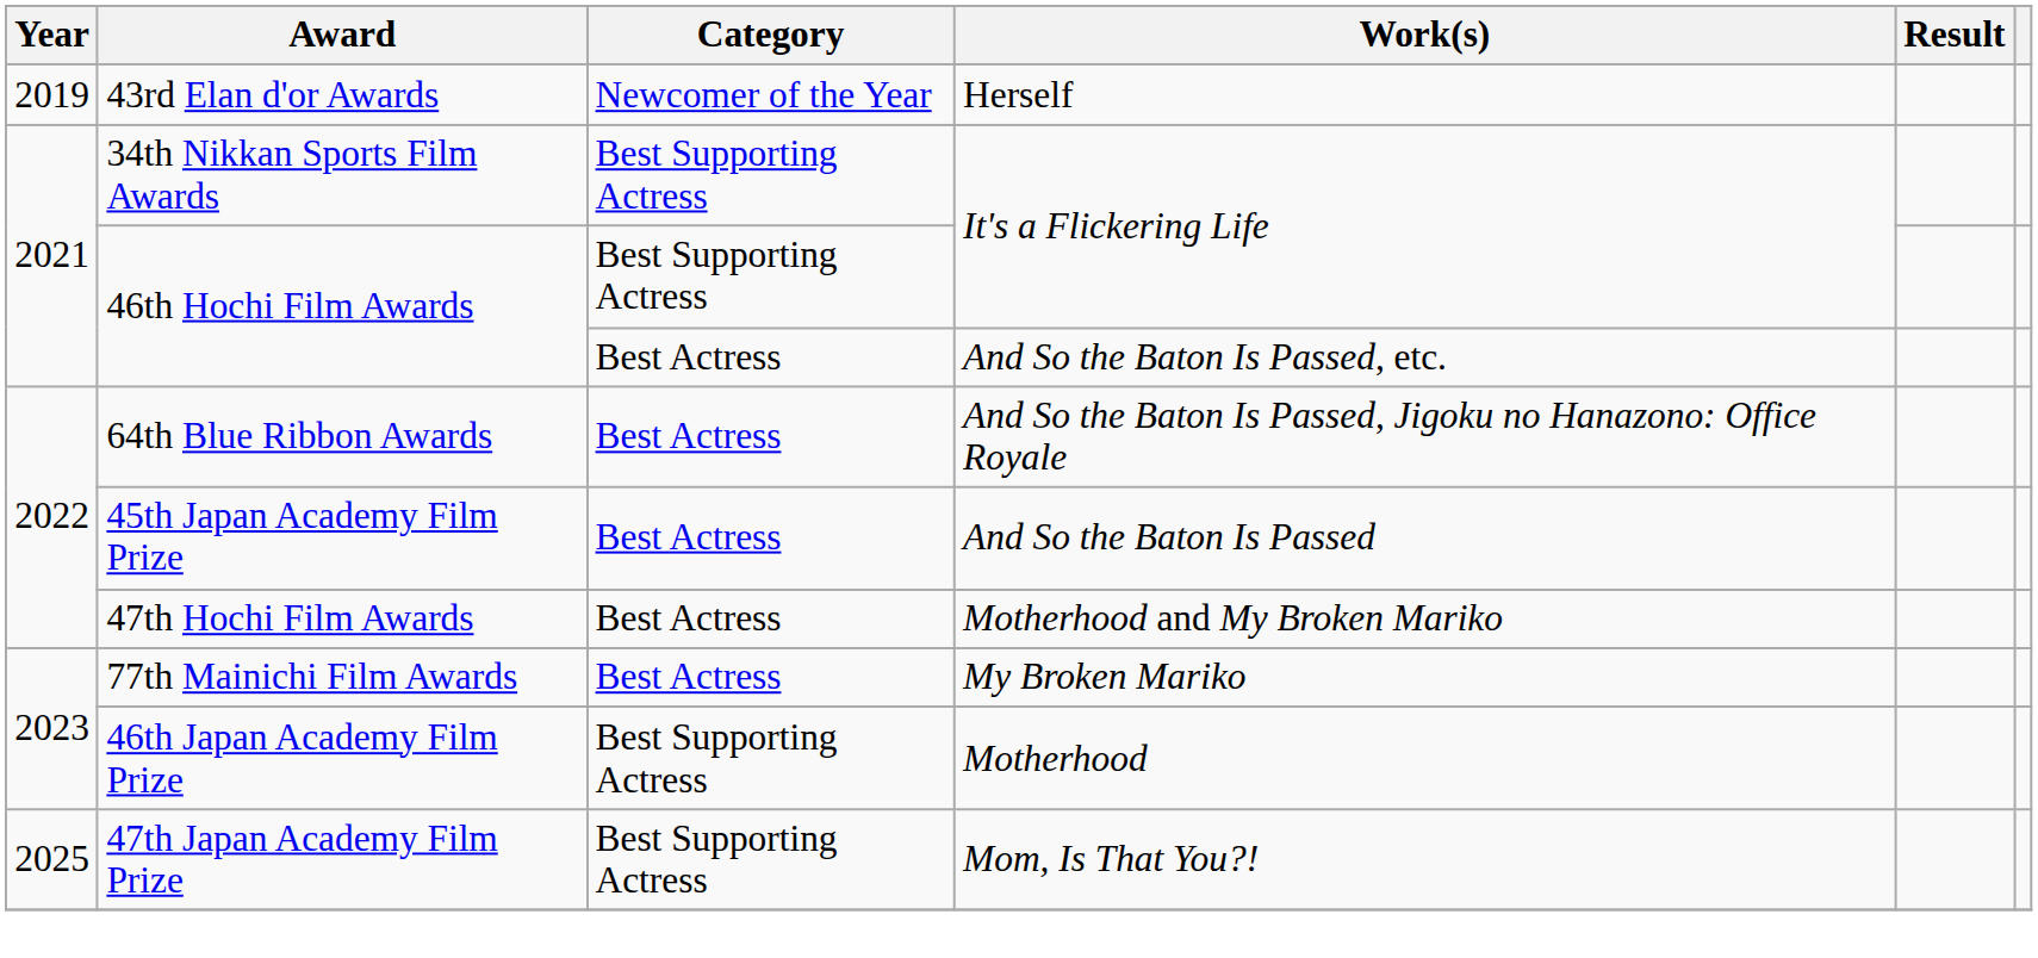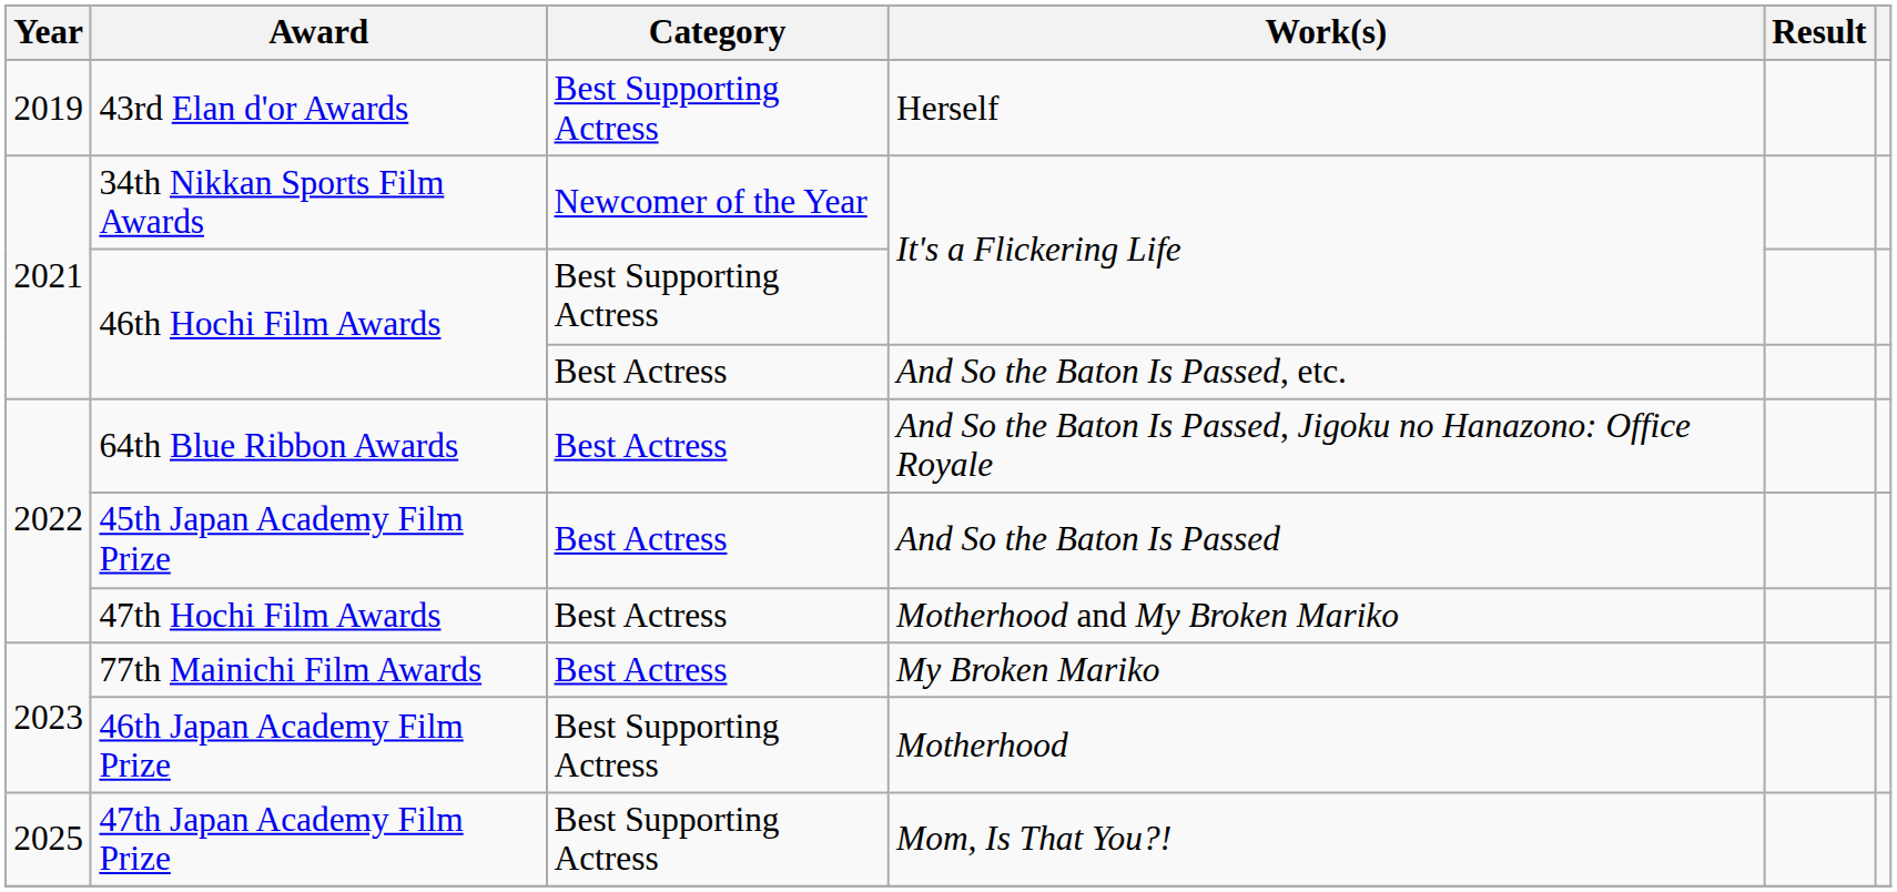 <table class="wikitable sortable">
 <tr>
 <th>Year</th>
 <th>Award</th>
 <th>Category</th>
 <th>Work(s)</th>
 <th>Result</th>
 <th class="unsortable"></th>
 </tr>
 <tr>
 <td>2019</td>
 <td>43rd <a href='#'>Elan d'or Awards</a></td>
-<td><a href='#'>Newcomer of the Year</a></td>
+<td><a href='#'>Best Supporting Actress</a></td>
 <td>Herself</td>
 <td></td>
 <td></td>
 </tr>
 <tr>
 <td rowspan="3">2021</td>
 <td>34th <a href='#'>Nikkan Sports Film Awards</a></td>
-<td><a href='#'>Best Supporting Actress</a></td>
+<td><a href='#'>Newcomer of the Year</a></td>
 <td rowspan="2"><em>It's a Flickering Life</em></td>
 <td></td>
 <td></td>
 </tr>
 <tr>
 <td rowspan="2">46th <a href='#'>Hochi Film Awards</a></td>
 <td>Best Supporting Actress</td>
 <td></td>
 <td></td>
 </tr>
 <tr>
 <td>Best Actress</td>
 <td><em>And So the Baton Is Passed</em>, etc.</td>
 <td></td>
 <td></td>
 </tr>
 <tr>
 <td rowspan="3">2022</td>
 <td>64th <a href='#'>Blue Ribbon Awards</a></td>
 <td><a href='#'>Best Actress</a></td>
 <td><em>And So the Baton Is Passed</em>, <em>Jigoku no Hanazono: Office Royale</em></td>
 <td></td>
 <td></td>
 </tr>
 <tr>
 <td><a href='#'>45th Japan Academy Film Prize</a></td>
 <td><a href='#'>Best Actress</a></td>
 <td><em>And So the Baton Is Passed</em></td>
 <td></td>
 <td></td>
 </tr>
 <tr>
 <td>47th <a href='#'>Hochi Film Awards</a></td>
 <td>Best Actress</td>
 <td><em>Motherhood</em> and <em>My Broken Mariko</em></td>
 <td></td>
 <td></td>
 </tr>
 <tr>
 <td rowspan="2">2023</td>
 <td>77th <a href='#'>Mainichi Film Awards</a></td>
 <td><a href='#'>Best Actress</a></td>
 <td><em>My Broken Mariko</em></td>
 <td></td>
 <td></td>
 </tr>
 <tr>
 <td><a href='#'>46th Japan Academy Film Prize</a></td>
 <td>Best Supporting Actress</td>
 <td><em>Motherhood</em></td>
 <td></td>
 <td></td>
 </tr>
 <tr>
 <td>2025</td>
 <td><a href='#'>47th Japan Academy Film Prize</a></td>
 <td>Best Supporting Actress</td>
 <td><em>Mom, Is That You?!</em></td>
 <td></td>
 <td></td>
 </tr>
 <tr>
 </tr>
 </table>
